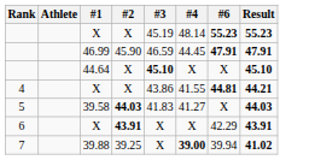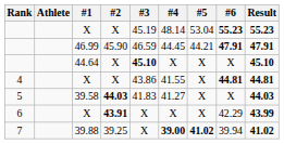 <table class="wikitable sortable" style="text-align:center">
 <tr>
 <th>Rank</th>
 <th>Athlete</th>
 <th>#1</th>
 <th>#2</th>
 <th>#3</th>
 <th>#4</th>
+<th>#5</th>
 <th>#6</th>
 <th>Result</th>
 </tr>
 <tr>
 <td></td>
 <td align=left></td>
 <td>X</td>
 <td>X</td>
 <td>45.19</td>
 <td>48.14</td>
+<td>53.04</td>
 <td><strong>55.23</strong></td>
 <td><strong>55.23</strong></td>
 </tr>
 <tr>
 <td></td>
 <td align=left></td>
 <td>46.99</td>
 <td>45.90</td>
 <td>46.59</td>
 <td>44.45</td>
+<td>44.21</td>
 <td><strong>47.91</strong></td>
 <td><strong>47.91</strong></td>
 </tr>
 <tr>
 <td></td>
 <td align=left></td>
 <td>44.64</td>
 <td>X</td>
 <td><strong>45.10</strong></td>
 <td>X</td>
 <td>X</td>
+<td>X</td>
 <td><strong>45.10</strong></td>
 </tr>
 <tr>
 <td>4</td>
 <td align=left></td>
 <td>X</td>
 <td>X</td>
 <td>43.86</td>
 <td>41.55</td>
+<td>X</td>
 <td><strong>44.81</strong></td>
-<td><strong>44.21</strong></td>
+<td><strong>44.81</strong></td>
 </tr>
 <tr>
 <td>5</td>
 <td align=left></td>
 <td>39.58</td>
 <td><strong>44.03</strong></td>
 <td>41.83</td>
 <td>41.27</td>
+<td>X</td>
 <td>X</td>
 <td><strong>44.03</strong></td>
 </tr>
 <tr>
 <td>6</td>
 <td align=left></td>
 <td>X</td>
 <td><strong>43.91</strong></td>
 <td>X</td>
 <td>X</td>
+<td>X</td>
 <td>42.29</td>
-<td><strong>43.91</strong></td>
+<td><strong>43.99</strong></td>
 </tr>
 <tr>
 <td>7</td>
 <td align=left></td>
 <td>39.88</td>
 <td>39.25</td>
 <td>X</td>
 <td><strong>39.00</strong></td>
+<td><strong>41.02</strong></td>
 <td>39.94</td>
 <td><strong>41.02</strong></td>
 </tr>
 </table>
